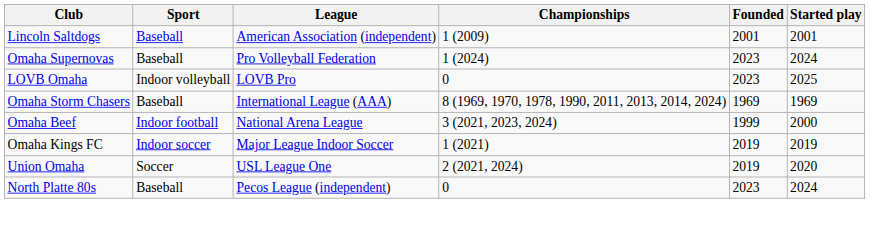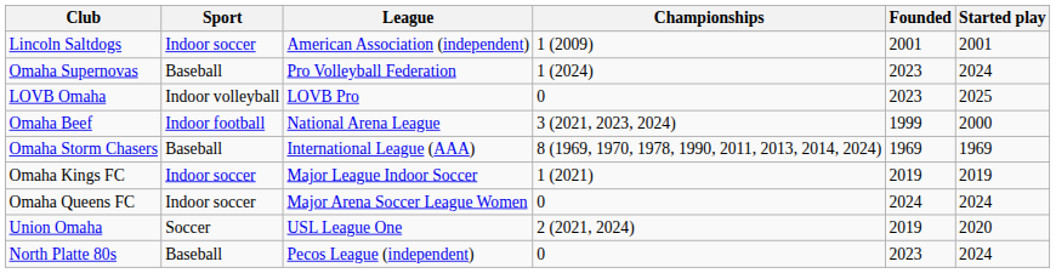 <table class="wikitable sortable">
 <tr>
 <th>Club</th>
 <th>Sport</th>
 <th>League</th>
 <th>Championships</th>
 <th>Founded</th>
 <th>Started play</th>
 </tr>
 <tr>
 <td><a href='#'>Lincoln Saltdogs</a></td>
-<td><a href='#'>Baseball</a></td>
+<td><a href='#'>Indoor soccer</a></td>
 <td><a href='#'>American Association</a> (<a href='#'>independent</a>)</td>
 <td>1 (2009)</td>
 <td>2001</td>
 <td>2001</td>
 </tr>
 <tr>
 <td><a href='#'>Omaha Supernovas</a></td>
 <td>Baseball</td>
 <td><a href='#'>Pro Volleyball Federation</a></td>
 <td>1 (2024)</td>
 <td>2023</td>
 <td>2024</td>
 </tr>
 <tr>
 <td><a href='#'>LOVB Omaha</a></td>
 <td>Indoor volleyball</td>
 <td><a href='#'>LOVB Pro</a></td>
 <td>0</td>
 <td>2023</td>
 <td>2025</td>
 </tr>
 <tr>
+<td><a href='#'>Omaha Beef</a></td>
+<td><a href='#'>Indoor football</a></td>
+<td><a href='#'>National Arena League</a></td>
+<td>3 (2021, 2023, 2024)</td>
+<td>1999</td>
+<td>2000</td>
+</tr>
+<tr>
 <td><a href='#'>Omaha Storm Chasers</a></td>
 <td>Baseball</td>
 <td><a href='#'>International League</a> (<a href='#'>AAA</a>)</td>
 <td>8 (1969, 1970, 1978, 1990, 2011, 2013, 2014, 2024)</td>
 <td>1969</td>
 <td>1969</td>
 </tr>
 <tr>
-<td><a href='#'>Omaha Beef</a></td>
-<td><a href='#'>Indoor football</a></td>
-<td><a href='#'>National Arena League</a></td>
-<td>3 (2021, 2023, 2024)</td>
-<td>1999</td>
-<td>2000</td>
-</tr>
-<tr>
 <td>Omaha Kings FC</td>
 <td><a href='#'>Indoor soccer</a></td>
 <td><a href='#'>Major League Indoor Soccer</a></td>
 <td>1 (2021)</td>
 <td>2019</td>
 <td>2019</td>
+</tr>
+<tr>
+<td>Omaha Queens FC</td>
+<td>Indoor soccer</td>
+<td><a href='#'>Major Arena Soccer League Women</a></td>
+<td>0</td>
+<td>2024</td>
+<td>2024</td>
 </tr>
 <tr>
 <td><a href='#'>Union Omaha</a></td>
 <td>Soccer</td>
 <td><a href='#'>USL League One</a></td>
 <td>2 (2021, 2024)</td>
 <td>2019</td>
 <td>2020</td>
 </tr>
 <tr>
 <td><a href='#'>North Platte 80s</a></td>
 <td>Baseball</td>
 <td><a href='#'>Pecos League</a> (<a href='#'>independent</a>)</td>
 <td>0</td>
 <td>2023</td>
 <td>2024</td>
 </tr>
 </table>
